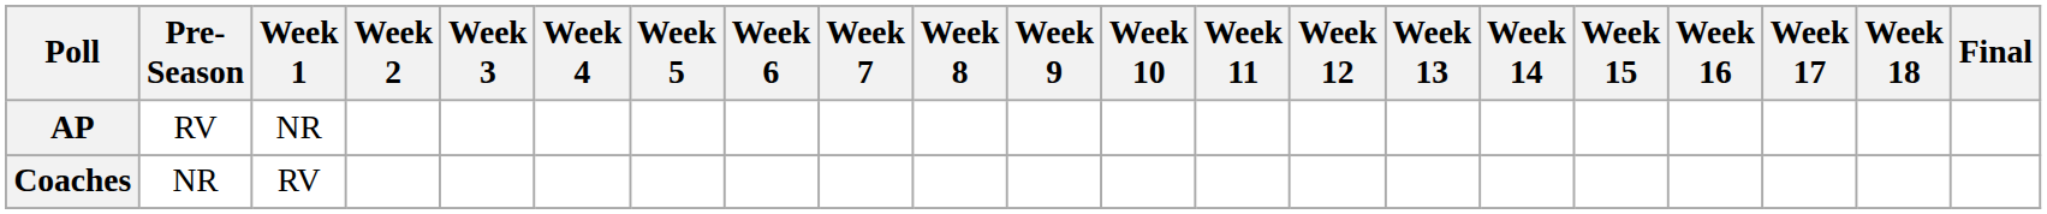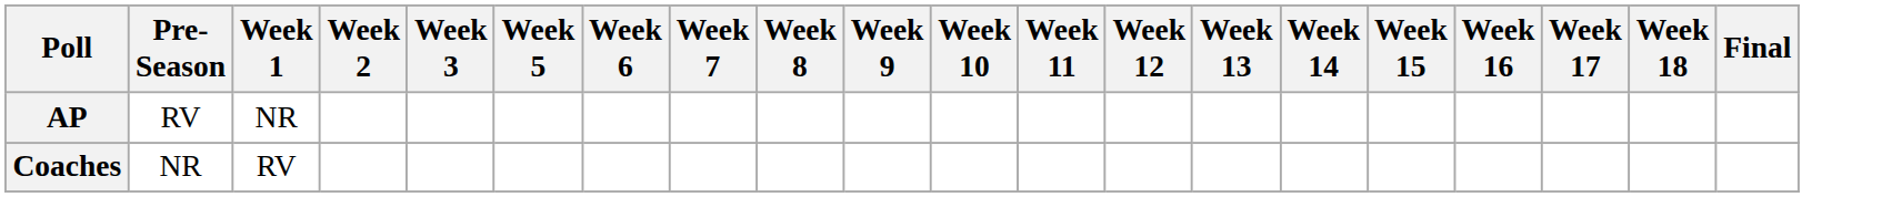 <table class="wikitable" style="white-space:nowrap;font-size:90%">
 <tr>
 <th>Poll</th>
 <th>Pre-<br>Season</th>
 <th>Week<br>1</th>
 <th>Week<br>2</th>
 <th>Week<br>3</th>
-<th>Week<br>4</th>
 <th>Week<br>5</th>
 <th>Week<br>6</th>
 <th>Week<br>7</th>
 <th>Week<br>8</th>
 <th>Week<br>9</th>
 <th>Week<br>10</th>
 <th>Week<br>11</th>
 <th>Week<br>12</th>
 <th>Week<br>13</th>
 <th>Week<br>14</th>
 <th>Week<br>15</th>
 <th>Week<br>16</th>
 <th>Week<br>17</th>
 <th>Week<br>18</th>
 <th>Final</th>
 </tr>
 <tr style="text-align:center;">
 <th>AP</th>
 <td style="background:#FFF;">RV</td>
 <td style="background:#FFF;">NR</td>
-<td style="background:#FFF;"></td>
 <td style="background:#FFF;"></td>
 <td style="background:#FFF;"></td>
 <td style="background:#FFF;"></td>
 <td style="background:#FFF;"></td>
 <td style="background:#FFF;"></td>
 <td style="background:#FFF;"></td>
 <td style="background:#FFF;"></td>
 <td style="background:#FFF;"></td>
 <td style="background:#FFF;"></td>
 <td style="background:#FFF;"></td>
 <td style="background:#FFF;"></td>
 <td style="background:#FFF;"></td>
 <td style="background:#FFF;"></td>
 <td style="background:#FFF;"></td>
 <td style="background:#FFF;"></td>
 <td style="background:#FFF;"></td>
 <td style="background:#FFF;"></td>
 </tr>
 <tr style="text-align:center;">
 <th>Coaches</th>
 <td style="background:#FFF;">NR</td>
 <td style="background:#FFF;">RV</td>
 <td style="background:#FFF;"></td>
 <td style="background:#FFF;"></td>
 <td style="background:#FFF;"></td>
 <td style="background:#FFF;"></td>
 <td style="background:#FFF;"></td>
 <td style="background:#FFF;"></td>
 <td style="background:#FFF;"></td>
 <td style="background:#FFF;"></td>
 <td style="background:#FFF;"></td>
 <td style="background:#FFF;"></td>
 <td style="background:#FFF;"></td>
 <td style="background:#FFF;"></td>
 <td style="background:#FFF;"></td>
 <td style="background:#FFF;"></td>
 <td style="background:#FFF;"></td>
 <td style="background:#FFF;"></td>
 <td style="background:#FFF;"></td>
-<td style="background:#FFF;"></td>
 </tr>
 </table>
